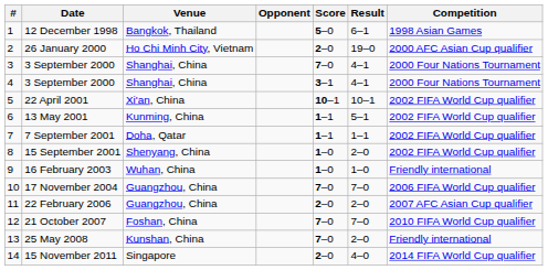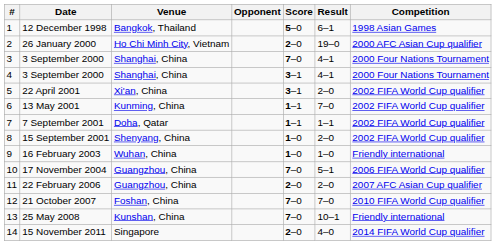 <table class="wikitable">
 <tr>
 <th>#</th>
 <th>Date</th>
 <th>Venue</th>
 <th>Opponent</th>
 <th>Score</th>
 <th>Result</th>
 <th>Competition</th>
 </tr>
 <tr>
 <td>1</td>
 <td>12 December 1998</td>
 <td><a href='#'>Bangkok</a>, Thailand</td>
 <td></td>
 <td><strong>5</strong>–0</td>
 <td>6–1</td>
 <td><a href='#'>1998 Asian Games</a></td>
 </tr>
 <tr>
 <td>2</td>
 <td>26 January 2000</td>
 <td><a href='#'>Ho Chi Minh City</a>, Vietnam</td>
 <td></td>
 <td><strong>2</strong>–0</td>
 <td>19–0</td>
 <td><a href='#'>2000 AFC Asian Cup qualifier</a></td>
 </tr>
 <tr>
 <td>3</td>
 <td>3 September 2000</td>
 <td><a href='#'>Shanghai</a>, China</td>
 <td></td>
 <td><strong>7</strong>–0</td>
 <td>4–1</td>
 <td><a href='#'>2000 Four Nations Tournament</a></td>
 </tr>
 <tr>
 <td>4</td>
 <td>3 September 2000</td>
 <td><a href='#'>Shanghai</a>, China</td>
 <td></td>
 <td><strong>3</strong>–1</td>
 <td>4–1</td>
 <td><a href='#'>2000 Four Nations Tournament</a></td>
 </tr>
 <tr>
 <td>5</td>
 <td>22 April 2001</td>
 <td><a href='#'>Xi'an</a>, China</td>
 <td></td>
-<td><strong>10</strong>–1</td>
-<td>10–1</td>
+<td><strong>3</strong>–1</td>
+<td>2–0</td>
 <td><a href='#'>2002 FIFA World Cup qualifier</a></td>
 </tr>
 <tr>
 <td>6</td>
 <td>13 May 2001</td>
 <td><a href='#'>Kunming</a>, China</td>
 <td></td>
 <td><strong>1</strong>–1</td>
-<td>5–1</td>
+<td>7–0</td>
 <td><a href='#'>2002 FIFA World Cup qualifier</a></td>
 </tr>
 <tr>
 <td>7</td>
 <td>7 September 2001</td>
 <td><a href='#'>Doha</a>, Qatar</td>
 <td></td>
 <td><strong>1</strong>–1</td>
 <td>1–1</td>
 <td><a href='#'>2002 FIFA World Cup qualifier</a></td>
 </tr>
 <tr>
 <td>8</td>
 <td>15 September 2001</td>
 <td><a href='#'>Shenyang</a>, China</td>
 <td></td>
 <td><strong>1</strong>–0</td>
 <td>2–0</td>
 <td><a href='#'>2002 FIFA World Cup qualifier</a></td>
 </tr>
 <tr>
 <td>9</td>
 <td>16 February 2003</td>
 <td><a href='#'>Wuhan</a>, China</td>
 <td></td>
 <td><strong>1</strong>–0</td>
 <td>1–0</td>
 <td><a href='#'>Friendly international</a></td>
 </tr>
 <tr>
 <td>10</td>
 <td>17 November 2004</td>
 <td><a href='#'>Guangzhou</a>, China</td>
 <td></td>
 <td><strong>7</strong>–0</td>
-<td>7–0</td>
+<td>5–1</td>
 <td><a href='#'>2006 FIFA World Cup qualifier</a></td>
 </tr>
 <tr>
 <td>11</td>
 <td>22 February 2006</td>
 <td><a href='#'>Guangzhou</a>, China</td>
 <td></td>
 <td><strong>2</strong>–0</td>
 <td>2–0</td>
 <td><a href='#'>2007 AFC Asian Cup qualifier</a></td>
 </tr>
 <tr>
 <td>12</td>
 <td>21 October 2007</td>
 <td><a href='#'>Foshan</a>, China</td>
 <td></td>
 <td><strong>7</strong>–0</td>
 <td>7–0</td>
 <td><a href='#'>2010 FIFA World Cup qualifier</a></td>
 </tr>
 <tr>
 <td>13</td>
 <td>25 May 2008</td>
 <td><a href='#'>Kunshan</a>, China</td>
 <td></td>
 <td><strong>7</strong>–0</td>
-<td>2–0</td>
+<td>10–1</td>
 <td><a href='#'>Friendly international</a></td>
 </tr>
 <tr>
 <td>14</td>
 <td>15 November 2011</td>
 <td>Singapore</td>
 <td></td>
 <td><strong>2</strong>–0</td>
 <td>4–0</td>
 <td><a href='#'>2014 FIFA World Cup qualifier</a></td>
 </tr>
 </table>
